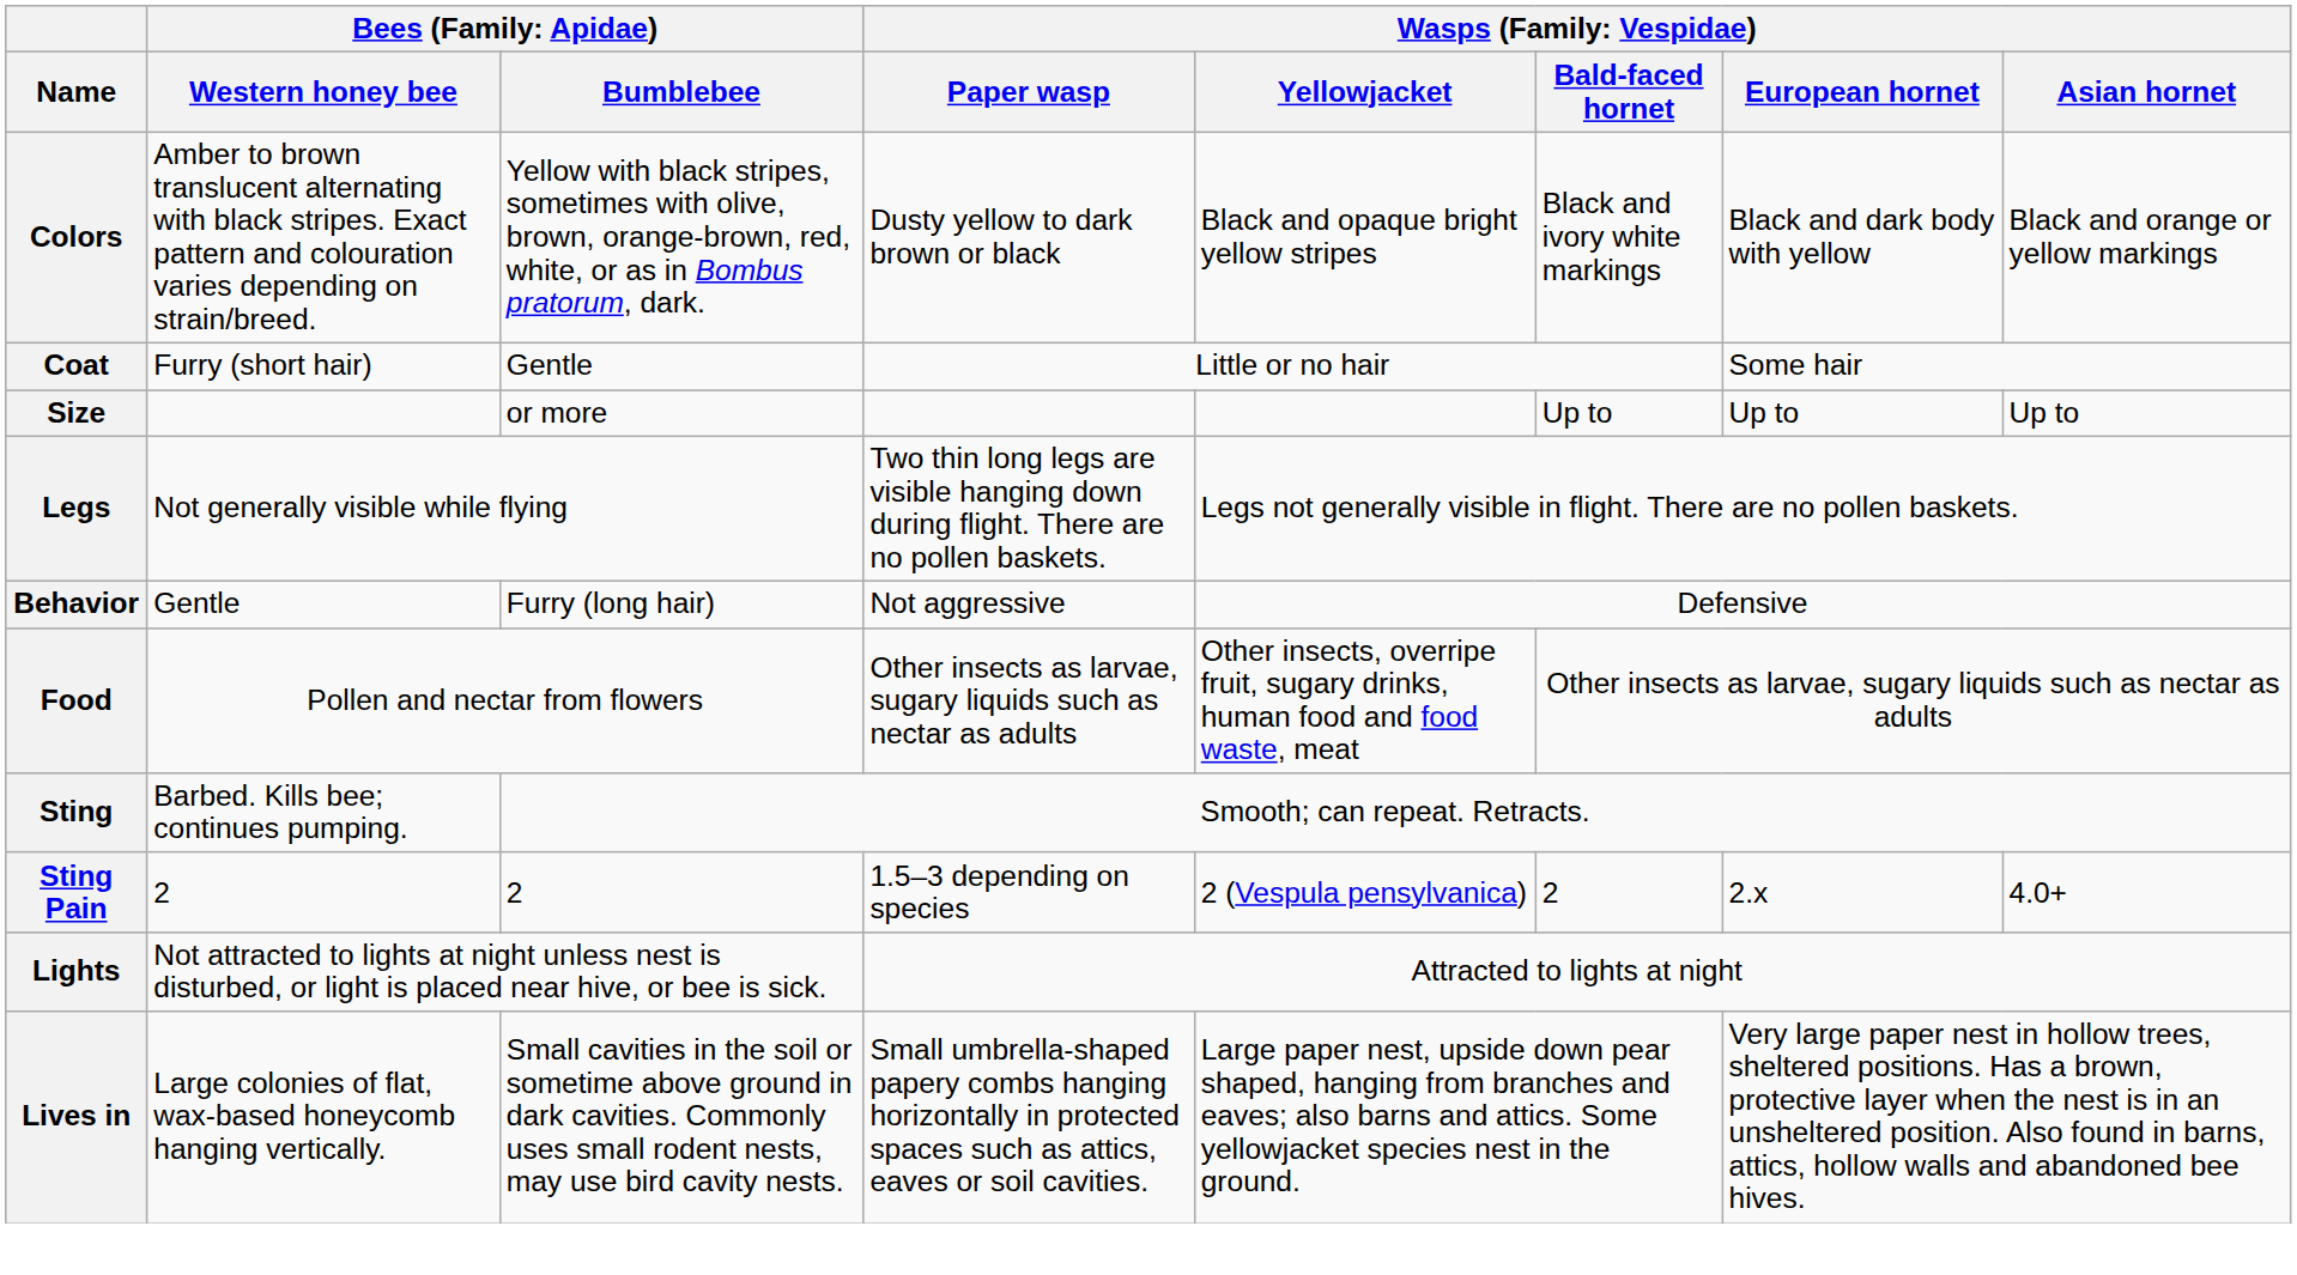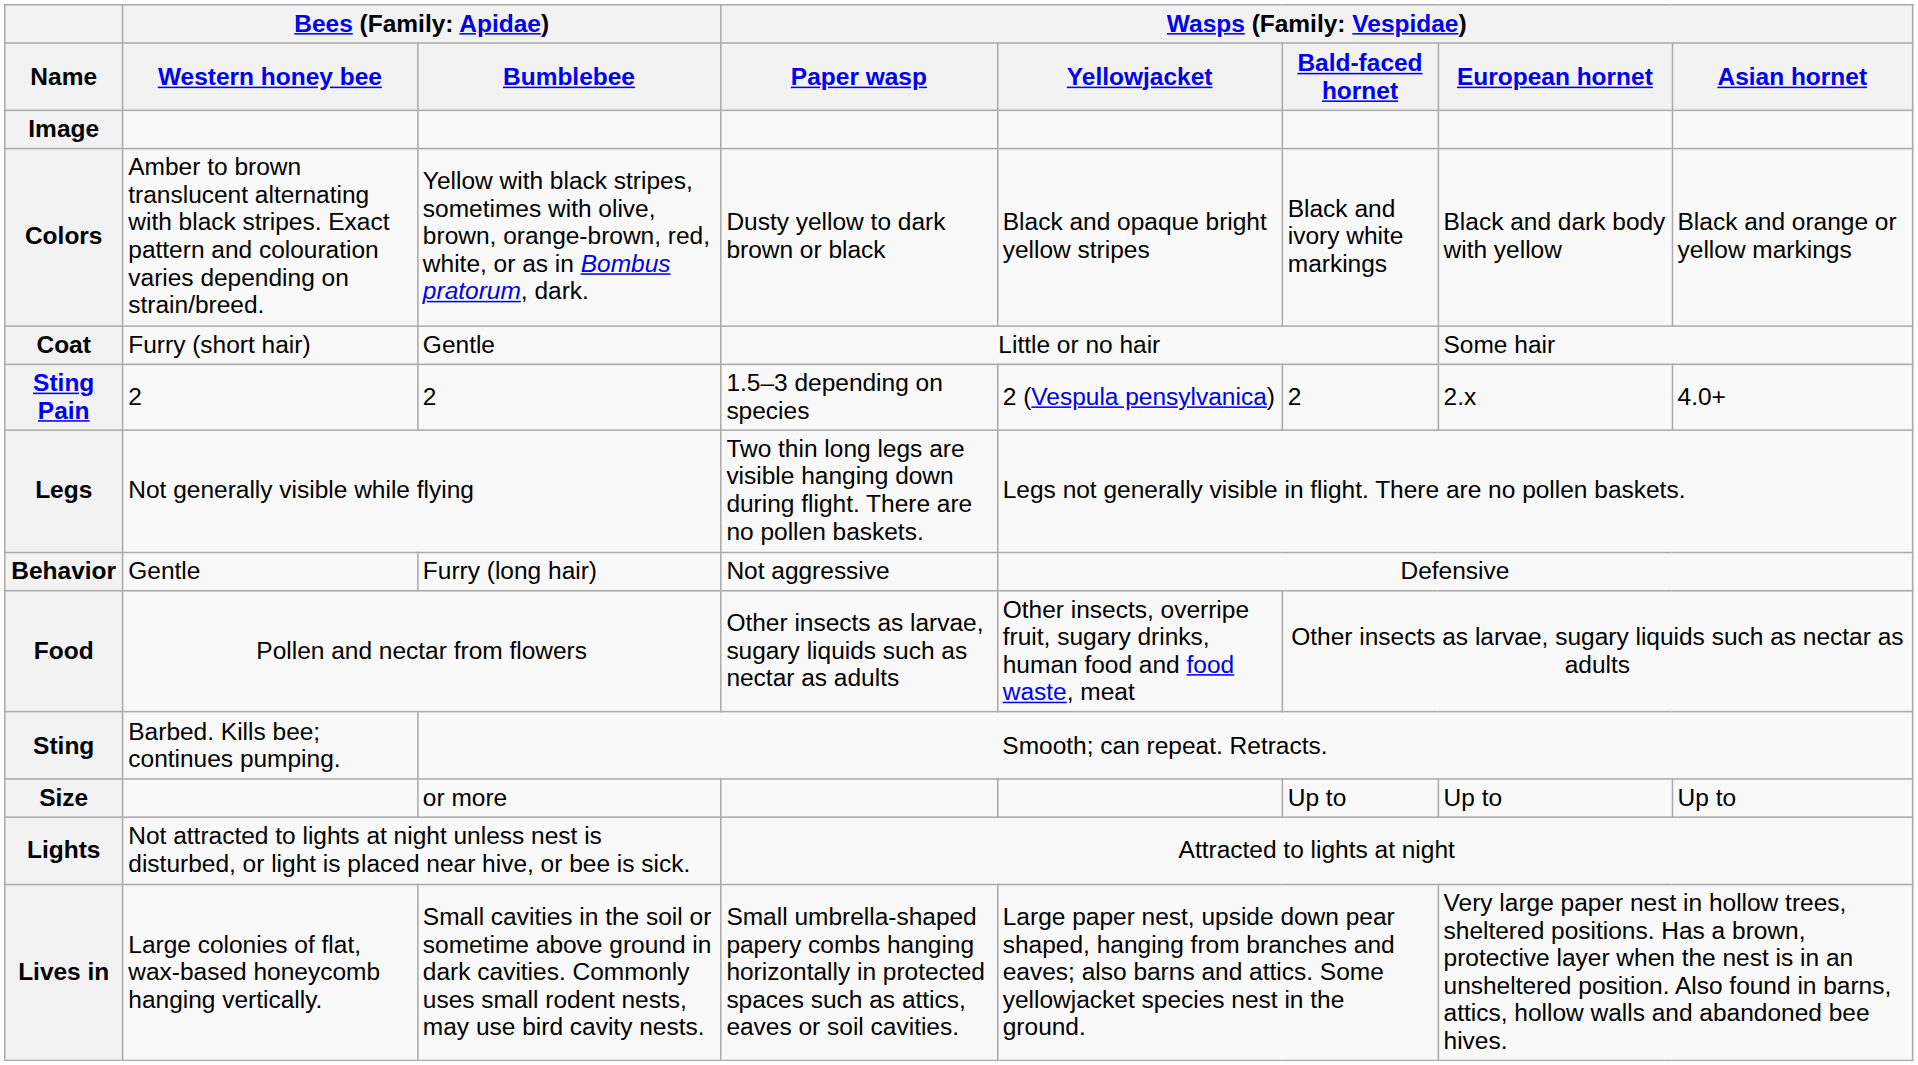 <table class="wikitable">
 <tr>
 <th></th>
 <th colspan="2"><a href='#'>Bees</a> (Family: <a href='#'>Apidae</a>)</th>
 <th colspan="5"><a href='#'>Wasps</a> (Family: <a href='#'>Vespidae</a>)</th>
 </tr>
 <tr>
 <th>Name</th>
 <th><a href='#'>Western honey bee</a></th>
 <th><a href='#'>Bumblebee</a></th>
 <th><a href='#'>Paper wasp</a></th>
 <th><a href='#'>Yellowjacket</a></th>
 <th><a href='#'>Bald-faced hornet</a></th>
 <th><a href='#'>European hornet</a></th>
 <th><a href='#'>Asian hornet</a></th>
+</tr>
+<tr>
+<th>Image</th>
+<td align="center"></td>
+<td align="center"></td>
+<td align="center"></td>
+<td align="center"></td>
+<td align="center"></td>
+<td align="center"></td>
+<td align="center"></td>
 </tr>
 <tr>
 <th>Colors</th>
 <td>Amber to brown translucent alternating with black stripes. Exact pattern and colouration varies depending on strain/breed.</td>
 <td>Yellow with black stripes, sometimes with olive, brown, orange-brown, red, white, or as in <em><a href='#'>Bombus pratorum</a></em>, dark.</td>
 <td>Dusty yellow to dark brown or black</td>
 <td>Black and opaque bright yellow stripes</td>
 <td>Black and ivory white markings</td>
 <td>Black and dark body with yellow</td>
 <td>Black and orange or yellow markings</td>
 </tr>
 <tr>
 <th>Coat</th>
 <td>Furry (short hair)</td>
 <td>Gentle</td>
 <td colspan="3" align="center">Little or no hair</td>
 <td colspan="2">Some hair</td>
 </tr>
 <tr>
-<th>Size</th>
-<td></td>
-<td> or more</td>
-<td></td>
-<td></td>
-<td>Up to </td>
-<td>Up to </td>
-<td>Up to </td>
+<th><a href='#'>Sting Pain</a></th>
+<td>2</td>
+<td>2</td>
+<td>1.5–3 depending on species</td>
+<td>2 (<a href='#'>Vespula pensylvanica</a>)</td>
+<td>2</td>
+<td>2.x</td>
+<td>4.0+</td>
 </tr>
 <tr>
 <th>Legs</th>
 <td colspan="2">Not generally visible while flying</td>
 <td>Two thin long legs are visible hanging down during flight. There are no pollen baskets.</td>
 <td colspan="4">Legs not generally visible in flight. There are no pollen baskets.</td>
 </tr>
 <tr>
 <th>Behavior</th>
 <td>Gentle</td>
 <td>Furry (long hair)</td>
 <td>Not aggressive</td>
 <td colspan="4" align="center">Defensive</td>
 </tr>
 <tr>
 <th>Food</th>
 <td colspan="2" align="center">Pollen and nectar from flowers</td>
 <td>Other insects as larvae, sugary liquids such as nectar as adults</td>
 <td>Other insects, overripe fruit, sugary drinks, human food and <a href='#'>food waste</a>, meat</td>
 <td colspan="3" align="center">Other insects as larvae, sugary liquids such as nectar as adults</td>
 </tr>
 <tr>
 <th>Sting</th>
 <td>Barbed. Kills bee; continues pumping.</td>
 <td colspan="6" align="center">Smooth; can repeat. Retracts.</td>
 </tr>
 <tr>
-<th><a href='#'>Sting Pain</a></th>
-<td>2</td>
-<td>2</td>
-<td>1.5–3 depending on species</td>
-<td>2 (<a href='#'>Vespula pensylvanica</a>)</td>
-<td>2</td>
-<td>2.x</td>
-<td>4.0+</td>
+<th>Size</th>
+<td></td>
+<td> or more</td>
+<td></td>
+<td></td>
+<td>Up to </td>
+<td>Up to </td>
+<td>Up to </td>
 </tr>
 <tr>
 <th>Lights</th>
 <td colspan="2">Not attracted to lights at night unless nest is disturbed, or light is placed near hive, or bee is sick.</td>
 <td colspan="5" align="center">Attracted to lights at night</td>
 </tr>
 <tr>
 <th>Lives in</th>
 <td>Large colonies of flat, wax-based honeycomb hanging vertically.</td>
 <td>Small cavities in the soil or sometime above ground in dark cavities. Commonly uses small rodent nests, may use bird cavity nests.</td>
 <td>Small umbrella-shaped papery combs hanging horizontally in protected spaces such as attics, eaves or soil cavities.</td>
 <td colspan="2">Large paper nest, upside down pear shaped, hanging from branches and eaves; also barns and attics. Some yellowjacket species nest in the ground.</td>
 <td colspan="2">Very large paper nest in hollow trees, sheltered positions. Has a brown, protective layer when the nest is in an unsheltered position. Also found in barns, attics, hollow walls and abandoned bee hives.</td>
 </tr>
 </table>
